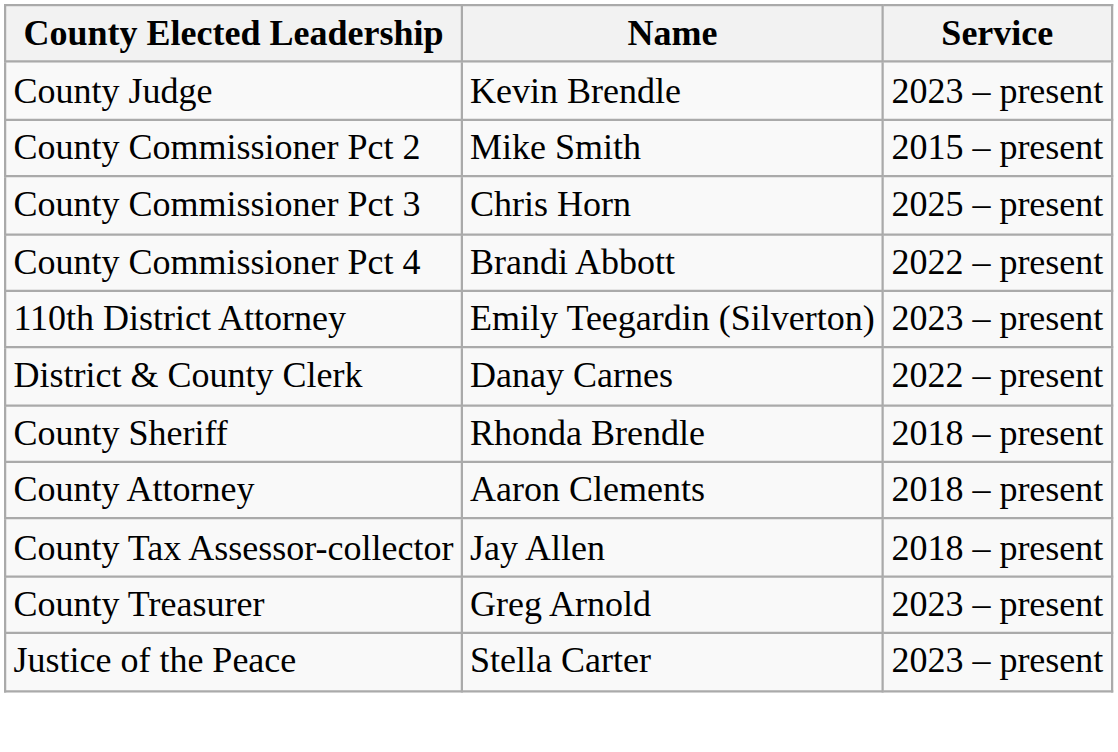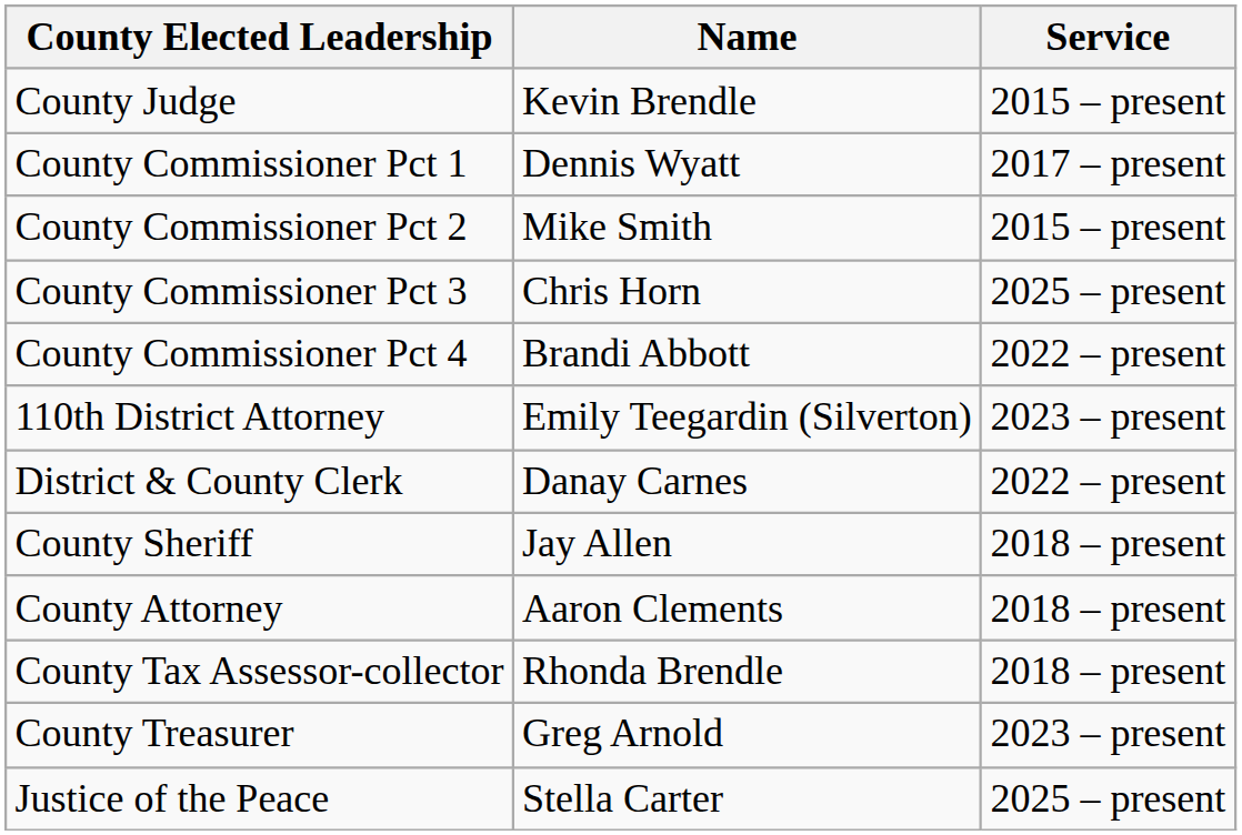 <table class="wikitable">
 <tr>
 <th>County Elected Leadership</th>
 <th>Name</th>
 <th>Service</th>
 </tr>
 <tr>
 <td>County Judge</td>
 <td>Kevin Brendle</td>
-<td>2023 – present</td>
+<td>2015 – present</td>
+</tr>
+<tr>
+<td>County Commissioner Pct 1</td>
+<td>Dennis Wyatt</td>
+<td>2017 – present</td>
 </tr>
 <tr>
 <td>County Commissioner Pct 2</td>
 <td>Mike Smith</td>
 <td>2015 – present</td>
 </tr>
 <tr>
 <td>County Commissioner Pct 3</td>
 <td>Chris Horn</td>
 <td>2025 – present</td>
 </tr>
 <tr>
 <td>County Commissioner Pct 4</td>
 <td>Brandi Abbott</td>
 <td>2022 – present</td>
 </tr>
 <tr>
 <td>110th District Attorney</td>
 <td>Emily Teegardin (Silverton)</td>
 <td>2023 – present</td>
 </tr>
 <tr>
 <td>District & County Clerk</td>
 <td>Danay Carnes</td>
 <td>2022 – present</td>
 </tr>
 <tr>
 <td>County Sheriff</td>
-<td>Rhonda Brendle</td>
+<td>Jay Allen</td>
 <td>2018 – present</td>
 </tr>
 <tr>
 <td>County Attorney</td>
 <td>Aaron Clements</td>
 <td>2018 – present</td>
 </tr>
 <tr>
 <td>County Tax Assessor-collector</td>
-<td>Jay Allen</td>
+<td>Rhonda Brendle</td>
 <td>2018 – present</td>
 </tr>
 <tr>
 <td>County Treasurer</td>
 <td>Greg Arnold</td>
 <td>2023 – present</td>
 </tr>
 <tr>
 <td>Justice of the Peace</td>
 <td>Stella Carter</td>
-<td>2023 – present</td>
+<td>2025 – present</td>
 </tr>
 </table>
